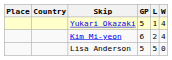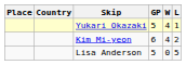 <table class="wikitable">
 <tr>
 <th>Place</th>
 <th>Country</th>
 <th>Skip</th>
 <th>GP</th>
+<th>W</th>
 <th>L</th>
-<th>W</th>
 </tr>
 <tr bgcolor=#ffffcc>
 <td></td>
 <td></td>
 <td><a href='#'>Yukari Okazaki</a></td>
 <td>5</td>
+<td>4</td>
 <td>1</td>
-<td>4</td>
 </tr>
 <tr>
 <td></td>
 <td></td>
 <td><a href='#'>Kim Mi-yeon</a></td>
 <td>6</td>
+<td>4</td>
 <td>2</td>
-<td>4</td>
 </tr>
 <tr>
 <td></td>
 <td></td>
 <td>Lisa Anderson</td>
 <td>5</td>
+<td>0</td>
 <td>5</td>
-<td>0</td>
 </tr>
 </table>
